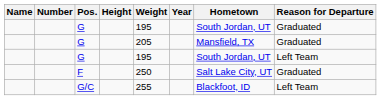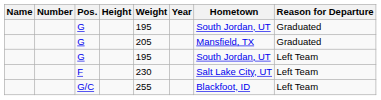 <table class="wikitable sortable" style="font-size:90%;" border="1">
 <tr>
 <th>Name</th>
 <th>Number</th>
 <th>Pos.</th>
 <th>Height</th>
 <th>Weight</th>
 <th>Year</th>
 <th>Hometown</th>
 <th ! class="unsortable">Reason for Departure</th>
 </tr>
 <tr>
 <td></td>
 <td></td>
 <td><a href='#'>G</a></td>
 <td></td>
 <td>195</td>
 <td></td>
 <td><a href='#'>South Jordan, UT</a></td>
 <td>Graduated</td>
 </tr>
 <tr>
 <td></td>
 <td></td>
 <td><a href='#'>G</a></td>
 <td></td>
 <td>205</td>
 <td></td>
 <td><a href='#'>Mansfield, TX</a></td>
 <td>Graduated</td>
 </tr>
 <tr>
 <td></td>
 <td></td>
 <td><a href='#'>G</a></td>
 <td></td>
 <td>195</td>
 <td></td>
 <td><a href='#'>South Jordan, UT</a></td>
 <td>Left Team</td>
 </tr>
 <tr>
 <td></td>
 <td></td>
 <td><a href='#'>F</a></td>
 <td></td>
-<td>250</td>
+<td>230</td>
 <td></td>
 <td><a href='#'>Salt Lake City, UT</a></td>
-<td>Graduated</td>
+<td>Left Team</td>
 </tr>
 <tr>
 <td></td>
 <td></td>
 <td><a href='#'>G/C</a></td>
 <td></td>
 <td>255</td>
 <td></td>
 <td><a href='#'>Blackfoot, ID</a></td>
 <td>Left Team</td>
 </tr>
 </table>
